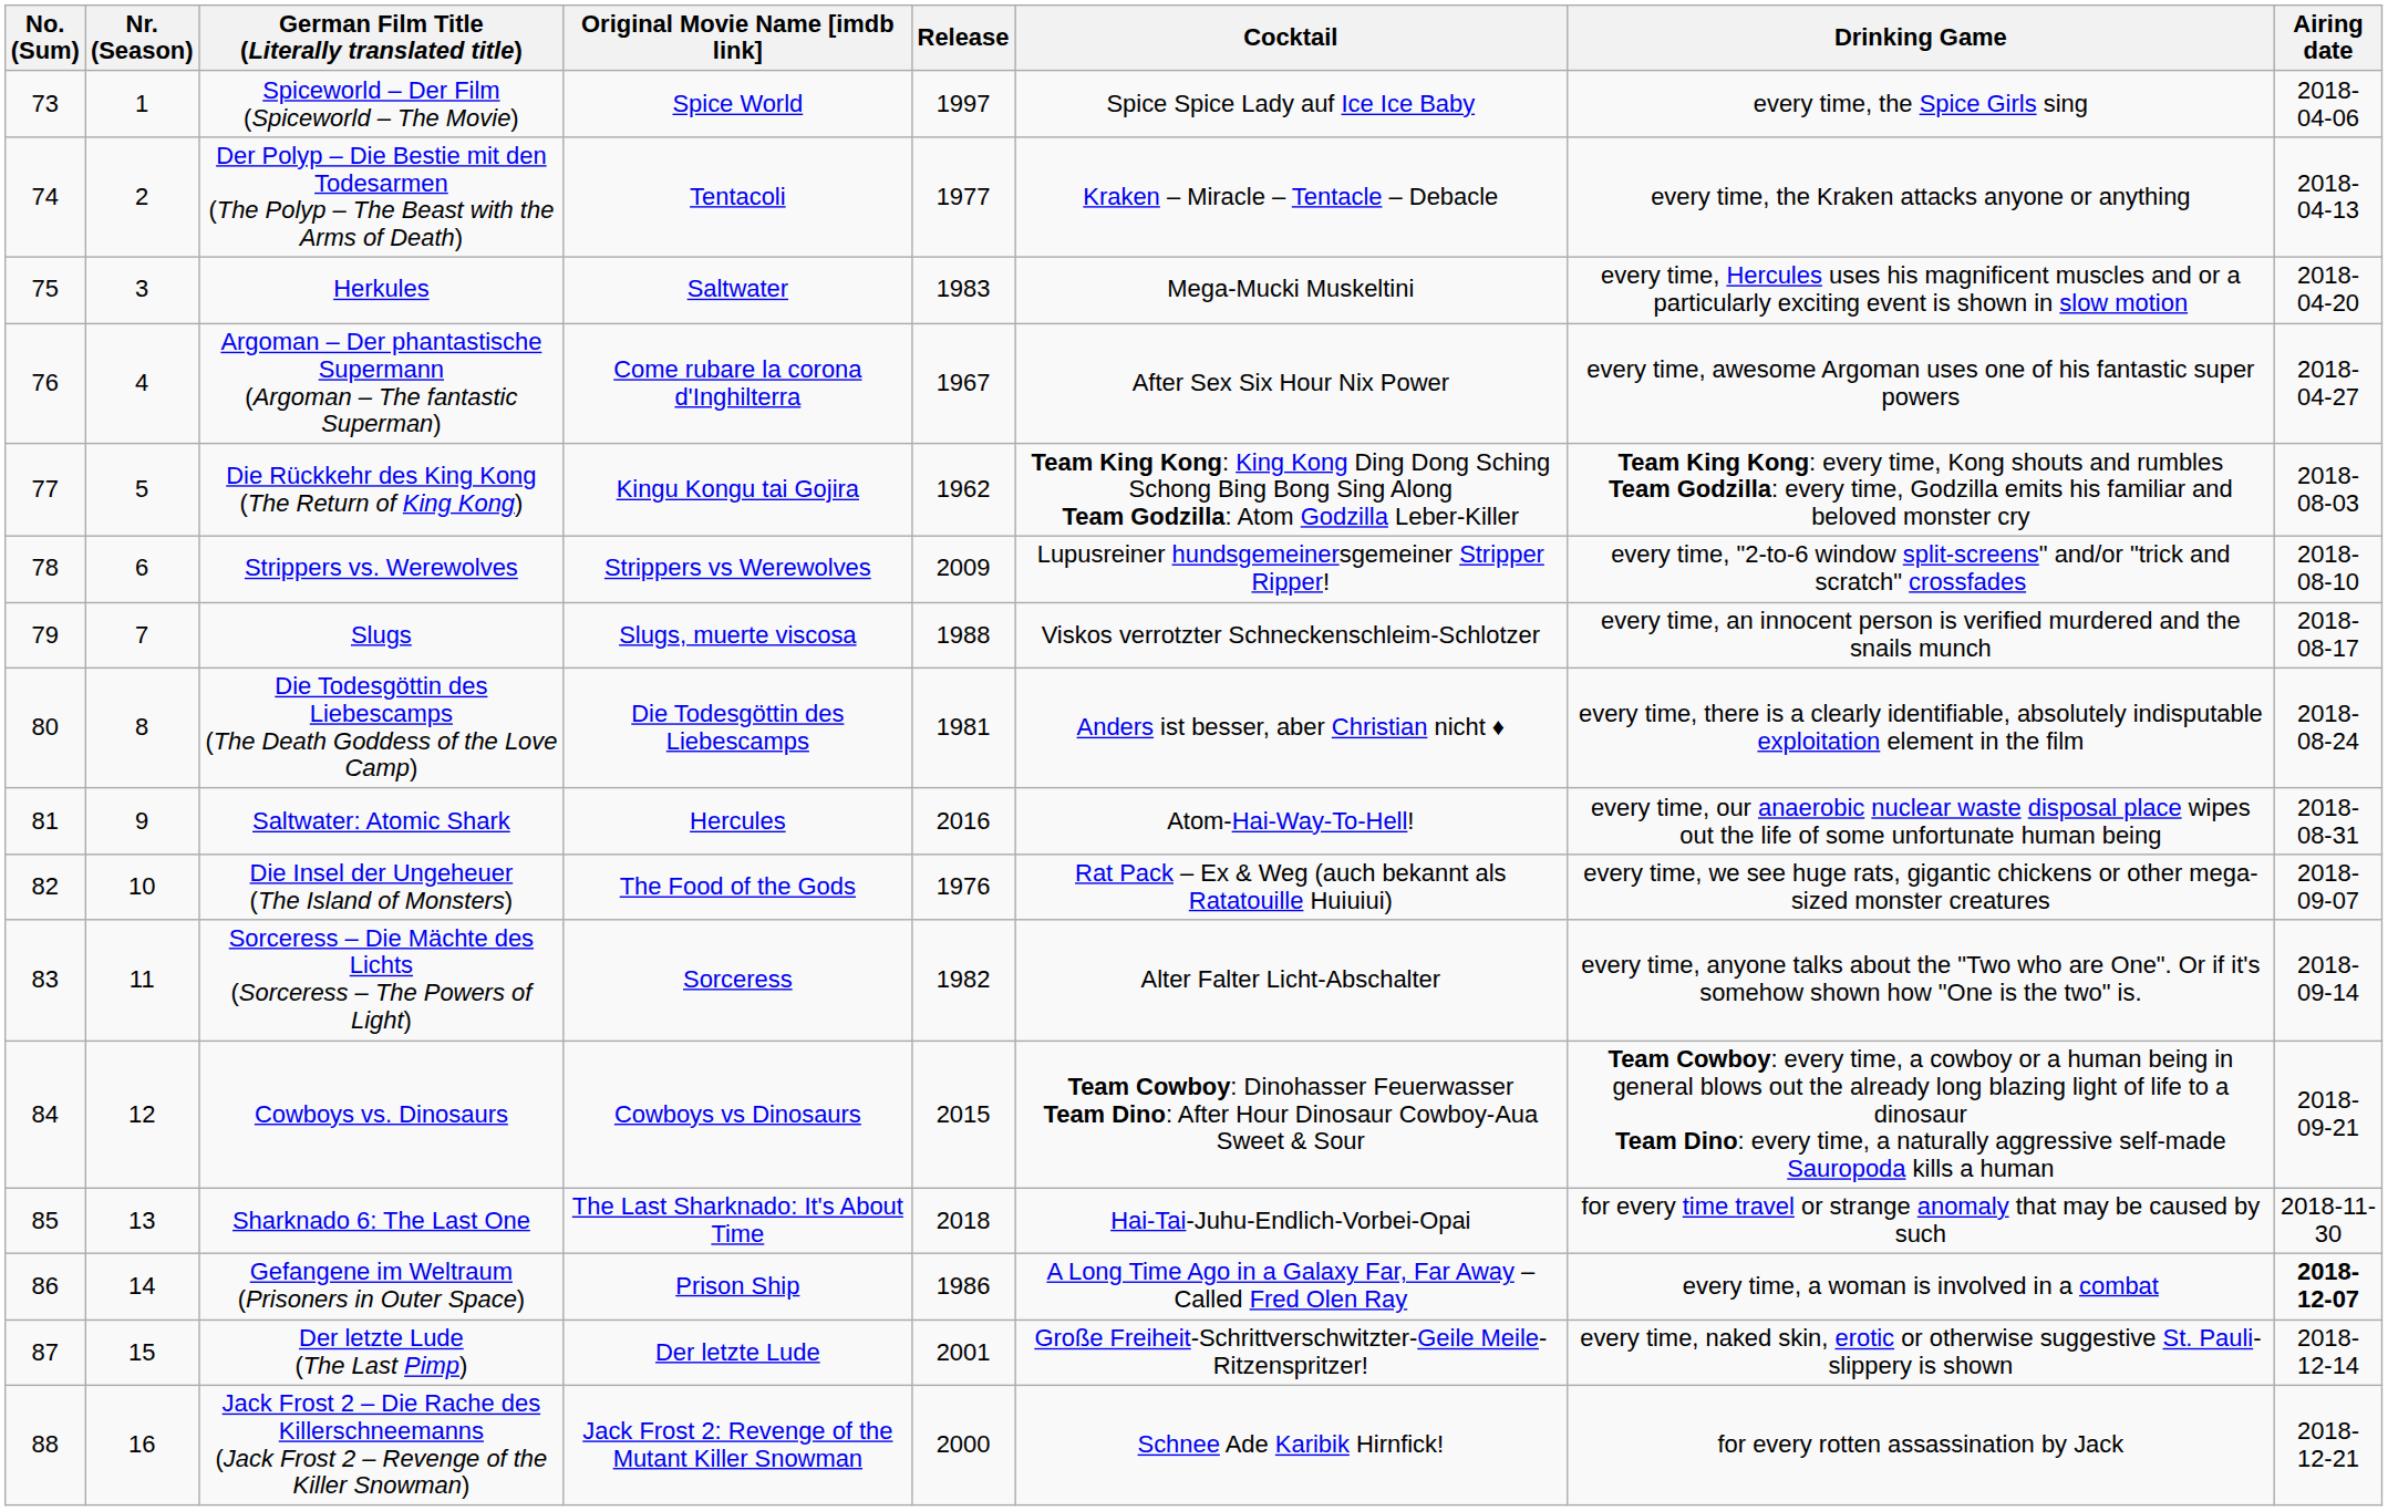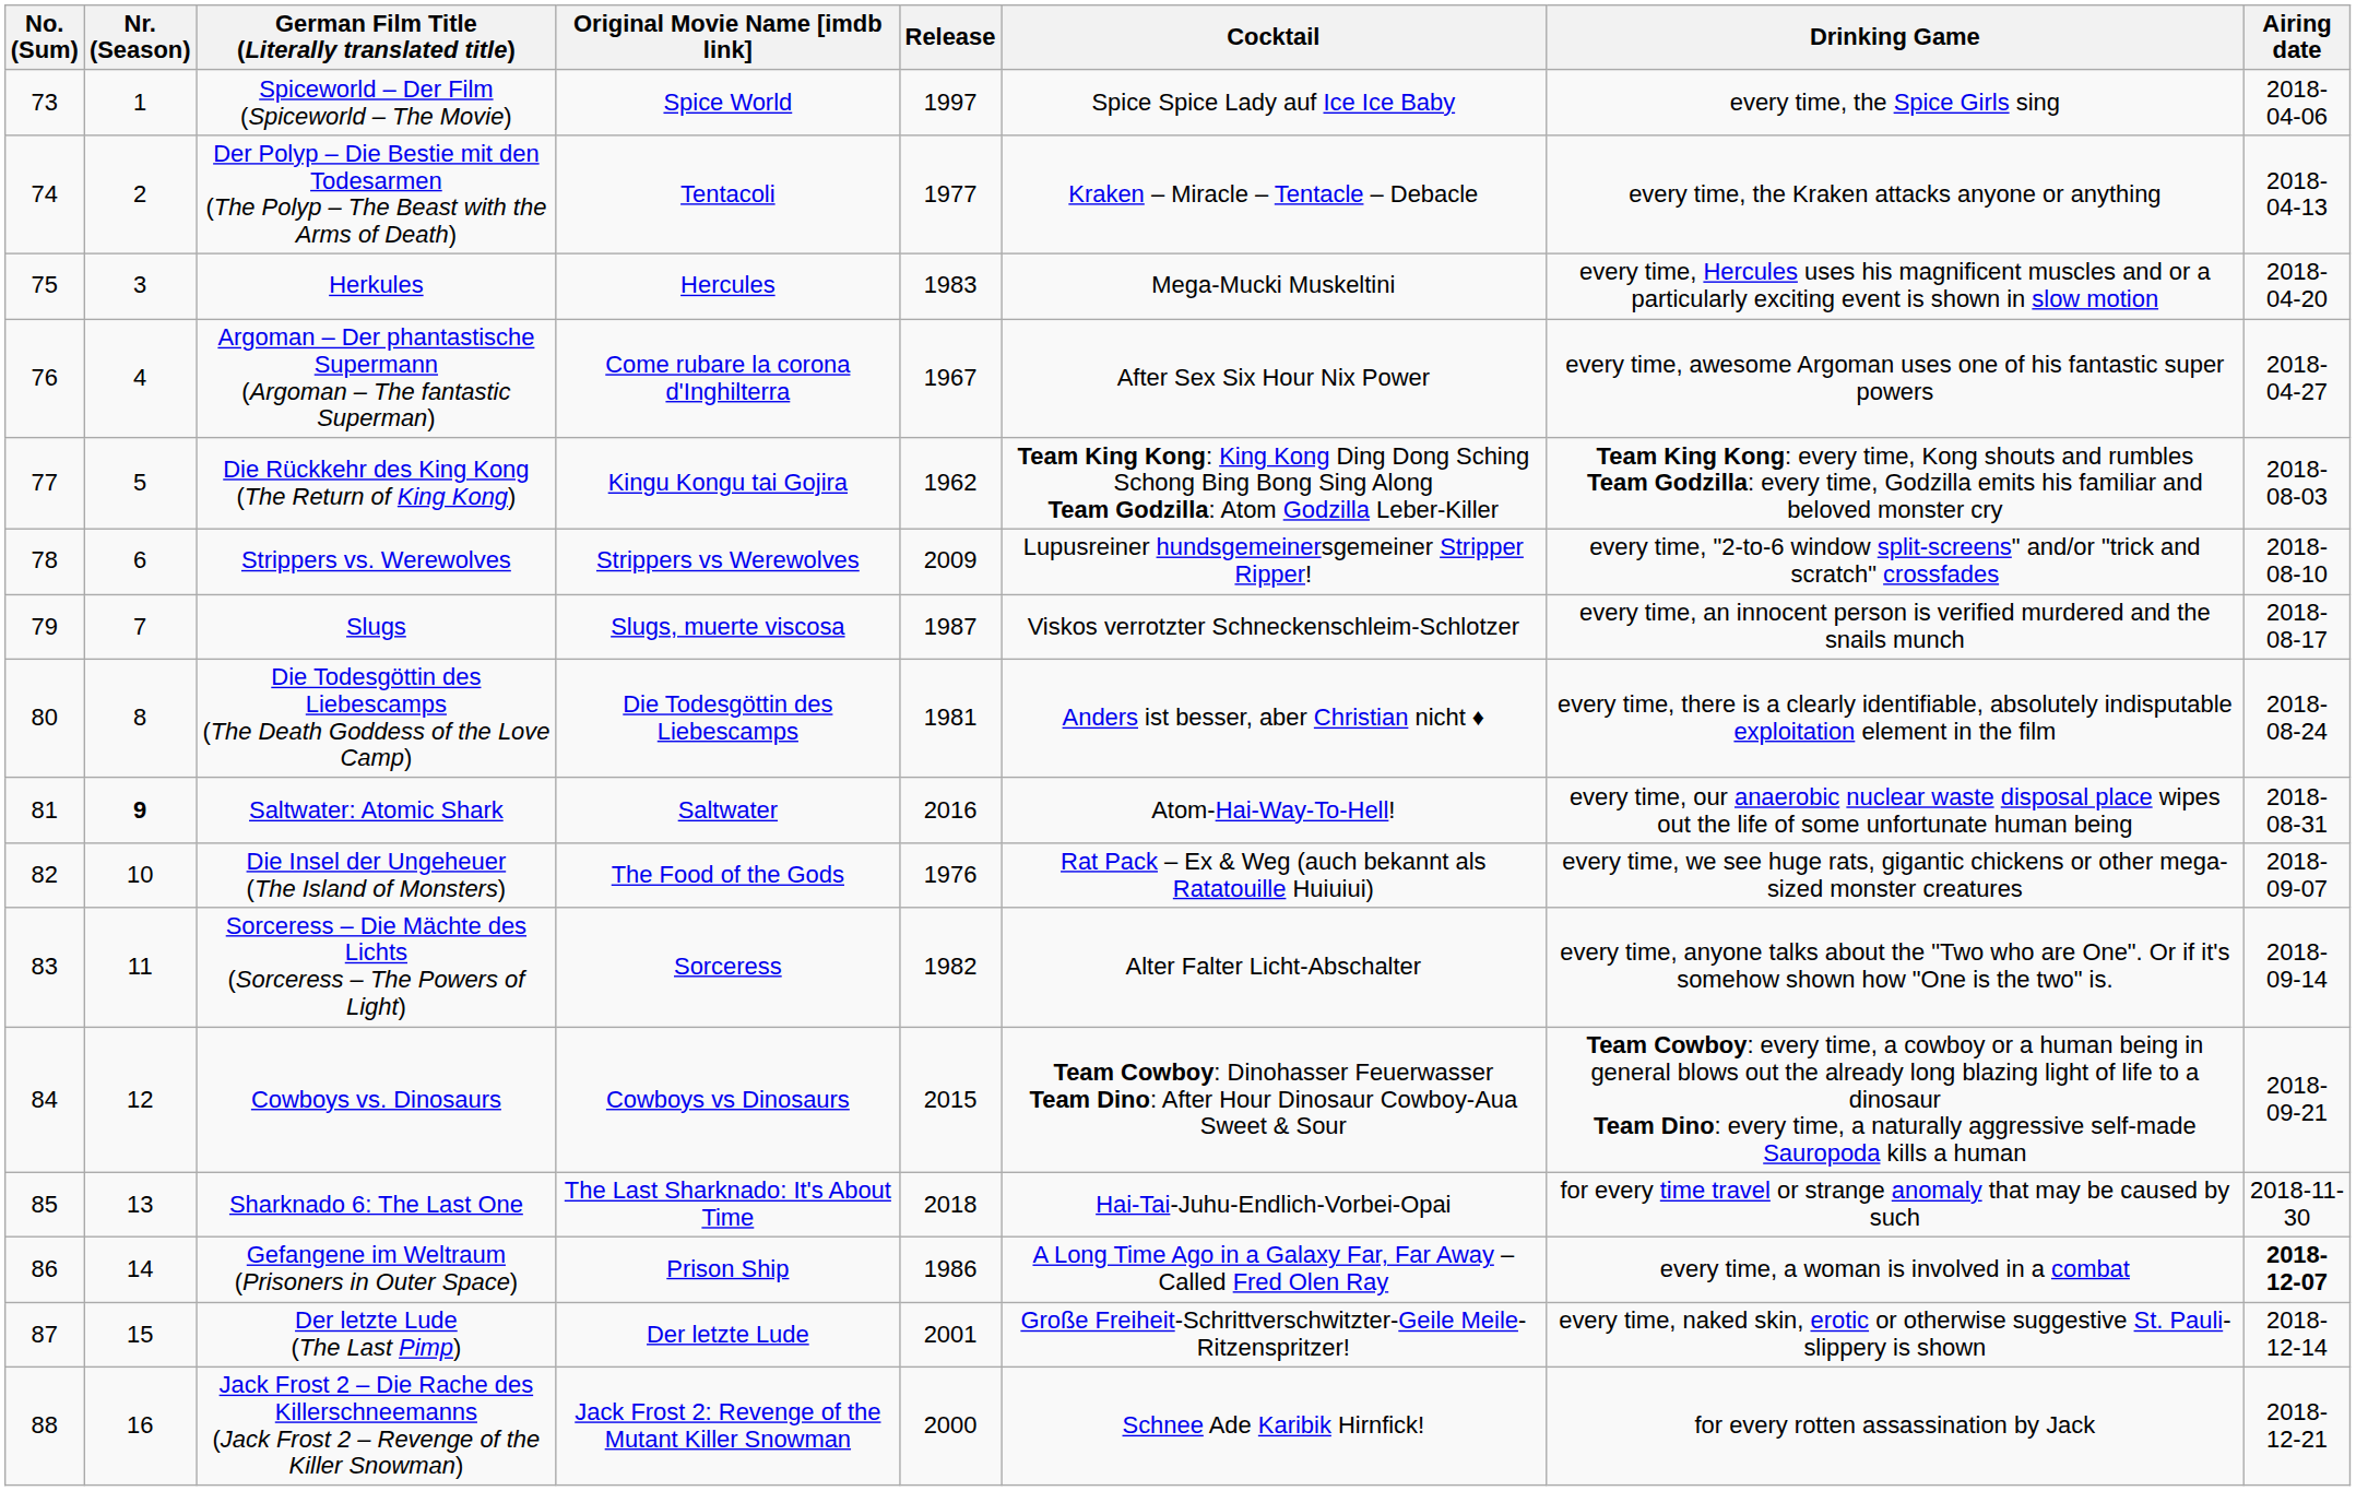 <table class="wikitable sortable zebra" style="text-align:center;">
 <tr>
 <th>No.<br>(Sum)</th>
 <th>Nr.<br>(Season)</th>
 <th>German Film Title <br> (<em>Literally translated title</em>)</th>
 <th>Original Movie Name [imdb link]</th>
 <th>Release</th>
 <th>Cocktail</th>
 <th>Drinking Game</th>
 <th>Airing date</th>
 </tr>
 <tr>
 <td>73</td>
 <td>1</td>
 <td><a href='#'>Spiceworld – Der Film</a><br>(<em>Spiceworld – The Movie</em>)</td>
 <td><a href='#'>Spice World</a></td>
 <td>1997</td>
 <td>Spice Spice Lady auf <a href='#'>Ice Ice Baby</a></td>
 <td>every time, the <a href='#'>Spice Girls</a> sing</td>
 <td>2018-04-06</td>
 </tr>
 <tr>
 <td>74</td>
 <td>2</td>
 <td><a href='#'>Der Polyp – Die Bestie mit den Todesarmen</a><br>(<em>The Polyp – The Beast with the Arms of Death</em>)</td>
 <td><a href='#'>Tentacoli</a></td>
 <td>1977</td>
 <td><a href='#'>Kraken</a> – Miracle – <a href='#'>Tentacle</a> – Debacle</td>
 <td>every time, the Kraken attacks anyone or anything</td>
 <td>2018-04-13</td>
 </tr>
 <tr>
 <td>75</td>
 <td>3</td>
 <td><a href='#'>Herkules</a></td>
-<td><a href='#'>Saltwater</a> </td>
+<td><a href='#'>Hercules</a></td>
 <td>1983</td>
 <td>Mega-Mucki Muskeltini</td>
 <td>every time, <a href='#'>Hercules</a> uses his magnificent muscles and or a particularly exciting event is shown in <a href='#'>slow motion</a></td>
 <td>2018-04-20</td>
 </tr>
 <tr>
 <td>76</td>
 <td>4</td>
 <td><a href='#'>Argoman – Der phantastische Supermann</a><br>(<em>Argoman – The fantastic Superman</em>)</td>
 <td><a href='#'>Come rubare la corona d'Inghilterra</a></td>
 <td>1967</td>
 <td>After Sex Six Hour Nix Power</td>
 <td>every time, awesome Argoman uses one of his fantastic super powers</td>
 <td>2018-04-27</td>
 </tr>
 <tr>
 <td>77</td>
 <td>5</td>
 <td><a href='#'>Die Rückkehr des King Kong</a><br>(<em>The Return of <a href='#'>King Kong</a></em>)</td>
 <td><a href='#'>Kingu Kongu tai Gojira</a></td>
 <td>1962</td>
 <td><strong>Team King Kong</strong>: <a href='#'>King Kong</a> Ding Dong Sching Schong Bing Bong Sing Along<br> <strong>Team Godzilla</strong>: Atom <a href='#'>Godzilla</a> Leber-Killer</td>
 <td><strong>Team King Kong</strong>: every time, Kong shouts and rumbles<br><strong>Team Godzilla</strong>: every time, Godzilla emits his familiar and beloved monster cry</td>
 <td>2018-08-03</td>
 </tr>
 <tr>
 <td>78</td>
 <td>6</td>
 <td><a href='#'>Strippers vs. Werewolves</a></td>
 <td><a href='#'>Strippers vs Werewolves</a></td>
 <td>2009</td>
 <td>Lupusreiner <a href='#'>hundsgemeiner</a>sgemeiner <a href='#'>Stripper</a> <a href='#'>Ripper</a>!</td>
 <td>every time, "2-to-6 window <a href='#'>split-screens</a>" and/or "trick and scratch" <a href='#'>crossfades</a></td>
 <td>2018-08-10</td>
 </tr>
 <tr>
 <td>79</td>
 <td>7</td>
 <td><a href='#'>Slugs</a></td>
 <td><a href='#'>Slugs, muerte viscosa</a></td>
-<td>1988</td>
+<td>1987</td>
 <td>Viskos verrotzter Schneckenschleim-Schlotzer</td>
 <td>every time, an innocent person is verified murdered and the snails munch</td>
 <td>2018-08-17</td>
 </tr>
 <tr>
 <td>80</td>
 <td>8</td>
 <td><a href='#'>Die Todesgöttin des Liebescamps</a><br>(<em>The Death Goddess of the Love Camp</em>)</td>
 <td><a href='#'>Die Todesgöttin des Liebescamps</a> </td>
 <td>1981</td>
 <td><a href='#'>Anders</a> ist besser, aber <a href='#'>Christian</a> nicht ♦</td>
 <td>every time, there is a clearly identifiable, absolutely indisputable <a href='#'>exploitation</a> element in the film</td>
 <td>2018-08-24</td>
 </tr>
 <tr>
 <td>81</td>
-<td>9</td>
+<td><strong>9</strong></td>
 <td><a href='#'>Saltwater: Atomic Shark</a></td>
-<td><a href='#'>Hercules</a></td>
+<td><a href='#'>Saltwater</a> </td>
 <td>2016</td>
 <td>Atom-<a href='#'>Hai-Way-To-Hell</a>!</td>
 <td>every time, our <a href='#'>anaerobic</a> <a href='#'>nuclear waste</a> <a href='#'>disposal place</a> wipes out the life of some unfortunate human being</td>
 <td>2018-08-31</td>
 </tr>
 <tr>
 <td>82</td>
 <td>10</td>
 <td><a href='#'>Die Insel der Ungeheuer</a><br>(<em>The Island of Monsters</em>)</td>
 <td><a href='#'>The Food of the Gods</a></td>
 <td>1976</td>
 <td><a href='#'>Rat Pack</a> – Ex & Weg (auch bekannt als <a href='#'>Ratatouille</a> Huiuiui)</td>
 <td>every time, we see huge rats, gigantic chickens or other mega-sized monster creatures</td>
 <td>2018-09-07</td>
 </tr>
 <tr>
 <td>83</td>
 <td>11</td>
 <td><a href='#'>Sorceress – Die Mächte des Lichts</a><br>(<em>Sorceress – The Powers of Light</em>)</td>
 <td><a href='#'>Sorceress</a></td>
 <td>1982</td>
 <td>Alter Falter Licht-Abschalter</td>
 <td>every time, anyone talks about the "Two who are One". Or if it's somehow shown how "One is the two" is.</td>
 <td>2018-09-14</td>
 </tr>
 <tr>
 <td>84</td>
 <td>12</td>
 <td><a href='#'>Cowboys vs. Dinosaurs</a></td>
 <td><a href='#'>Cowboys vs Dinosaurs</a> </td>
 <td>2015</td>
 <td><strong>Team Cowboy</strong>: Dinohasser Feuerwasser<br> <strong>Team Dino</strong>: After Hour Dinosaur Cowboy-Aua Sweet & Sour</td>
 <td><strong>Team Cowboy</strong>: every time, a cowboy or a human being in general blows out the already long blazing light of life to a dinosaur<br><strong>Team Dino</strong>: every time, a naturally aggressive self-made <a href='#'>Sauropoda</a> kills a human</td>
 <td>2018-09-21</td>
 </tr>
 <tr>
 <td>85</td>
 <td>13</td>
 <td><a href='#'>Sharknado 6: The Last One</a></td>
 <td><a href='#'>The Last Sharknado: It's About Time</a></td>
 <td>2018</td>
 <td><a href='#'>Hai-Tai</a>-Juhu-Endlich-Vorbei-Opai</td>
 <td>for every <a href='#'>time travel</a> or strange <a href='#'>anomaly</a> that may be caused by such</td>
 <td>2018-11-30</td>
 </tr>
 <tr>
 <td>86</td>
 <td>14</td>
 <td><a href='#'>Gefangene im Weltraum</a><br>(<em>Prisoners in Outer Space</em>)</td>
 <td><a href='#'>Prison Ship</a></td>
 <td>1986</td>
 <td><a href='#'>A Long Time Ago in a Galaxy Far, Far Away</a> – Called <a href='#'>Fred Olen Ray</a></td>
 <td>every time, a woman is involved in a <a href='#'>combat</a></td>
 <td><strong>2018-12-07</strong></td>
 </tr>
 <tr>
 <td>87</td>
 <td>15</td>
 <td><a href='#'>Der letzte Lude</a><br>(<em>The Last <a href='#'>Pimp</a></em>)</td>
 <td><a href='#'>Der letzte Lude</a> </td>
 <td>2001</td>
 <td><a href='#'>Große Freiheit</a>-Schrittverschwitzter-<a href='#'>Geile Meile</a>-Ritzenspritzer!</td>
 <td>every time, naked skin, <a href='#'>erotic</a> or otherwise suggestive <a href='#'>St. Pauli</a>-slippery is shown</td>
 <td>2018-12-14</td>
 </tr>
 <tr>
 <td>88</td>
 <td>16</td>
 <td><a href='#'>Jack Frost 2 – Die Rache des Killerschneemanns</a><br>(<em>Jack Frost 2 – Revenge of the Killer Snowman</em>)</td>
 <td><a href='#'>Jack Frost 2: Revenge of the Mutant Killer Snowman</a></td>
 <td>2000</td>
 <td><a href='#'>Schnee</a> Ade <a href='#'>Karibik</a> Hirnfick!</td>
 <td>for every rotten assassination by Jack</td>
 <td>2018-12-21</td>
 </tr>
 </table>
